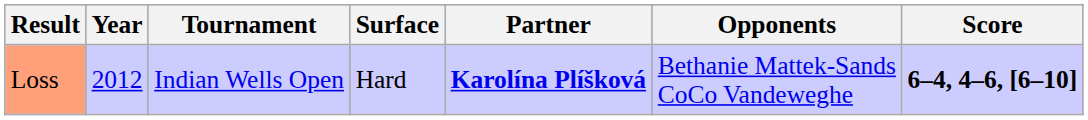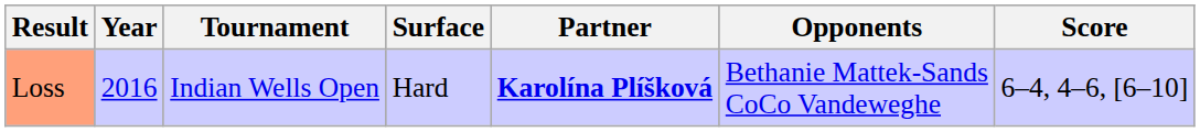 <table class="sortable wikitable">
 <tr>
 <th>Result</th>
 <th>Year</th>
 <th>Tournament</th>
 <th>Surface</th>
 <th>Partner</th>
 <th>Opponents</th>
 <th class="unsortable">Score</th>
 </tr>
 <tr bgcolor=CCCCFF>
 <td style="background:#ffa07a;">Loss</td>
-<td><a href='#'>2012</a></td>
+<td><a href='#'>2016</a></td>
 <td><a href='#'>Indian Wells Open</a></td>
 <td>Hard</td>
 <td><strong> <a href='#'>Karolína Plíšková</a></strong></td>
 <td> <a href='#'>Bethanie Mattek-Sands</a><br> <a href='#'>CoCo Vandeweghe</a></td>
-<td><strong>6–4, 4–6, [6–10]</strong></td>
+<td>6–4, 4–6, [6–10]</td>
 </tr>
 </table>
